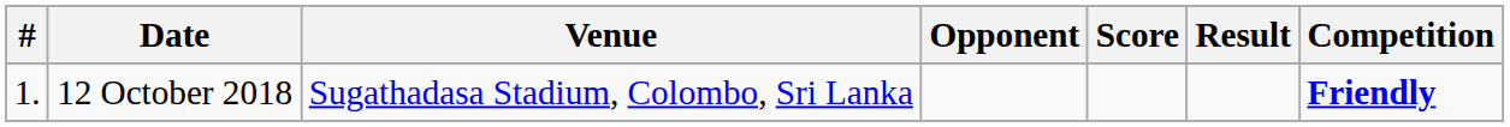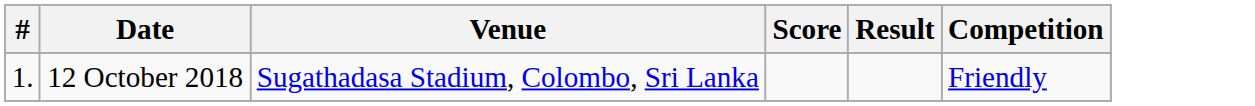 <table class="wikitable" style="font-size: 95%;">
 <tr>
 <th>#</th>
 <th>Date</th>
 <th>Venue</th>
-<th>Opponent</th>
 <th>Score</th>
 <th>Result</th>
 <th>Competition</th>
 </tr>
 <tr>
 <td>1.</td>
 <td>12 October 2018</td>
 <td><a href='#'>Sugathadasa Stadium</a>, <a href='#'>Colombo</a>, <a href='#'>Sri Lanka</a></td>
 <td></td>
 <td></td>
-<td></td>
-<td><strong><a href='#'>Friendly</a></strong></td>
+<td><a href='#'>Friendly</a></td>
 </tr>
 </table>
